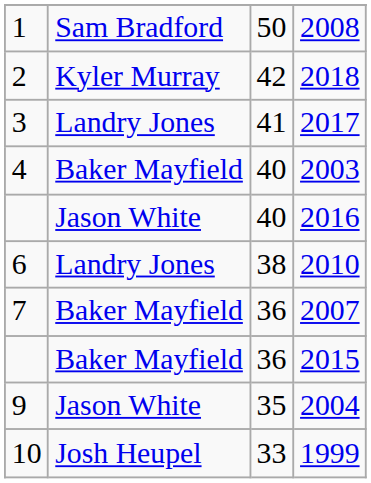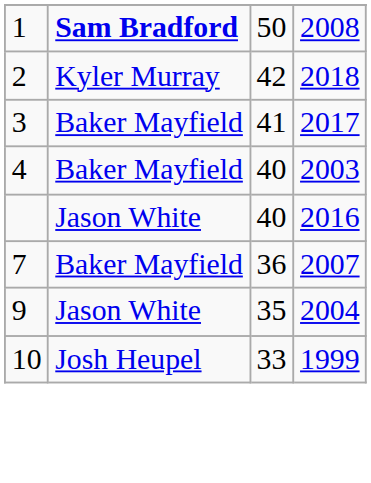 <table class="wikitable">
 <tr>
 </tr>
 <tr>
 <td>1</td>
-<td><a href='#'>Sam Bradford</a></td>
+<td><strong><a href='#'>Sam Bradford</a></strong></td>
 <td>50</td>
 <td><a href='#'>2008</a></td>
 </tr>
 <tr>
 <td>2</td>
 <td><a href='#'>Kyler Murray</a></td>
 <td>42</td>
 <td><a href='#'>2018</a></td>
 </tr>
 <tr>
 <td>3</td>
-<td><a href='#'>Landry Jones</a></td>
+<td><a href='#'>Baker Mayfield</a></td>
 <td>41</td>
 <td><a href='#'>2017</a></td>
 </tr>
 <tr>
 <td>4</td>
 <td><a href='#'>Baker Mayfield</a></td>
 <td>40</td>
 <td><a href='#'>2003</a></td>
 </tr>
 <tr>
 <td></td>
 <td><a href='#'>Jason White</a></td>
 <td>40</td>
 <td><a href='#'>2016</a></td>
 </tr>
 <tr>
-<td>6</td>
-<td><a href='#'>Landry Jones</a></td>
-<td>38</td>
-<td><a href='#'>2010</a></td>
-</tr>
-<tr>
 <td>7</td>
 <td><a href='#'>Baker Mayfield</a></td>
 <td>36</td>
 <td><a href='#'>2007</a></td>
-</tr>
-<tr>
-<td></td>
-<td><a href='#'>Baker Mayfield</a></td>
-<td>36</td>
-<td><a href='#'>2015</a></td>
 </tr>
 <tr>
 <td>9</td>
 <td><a href='#'>Jason White</a></td>
 <td>35</td>
 <td><a href='#'>2004</a></td>
 </tr>
 <tr>
 <td>10</td>
 <td><a href='#'>Josh Heupel</a></td>
 <td>33</td>
 <td><a href='#'>1999</a></td>
 </tr>
 </table>
